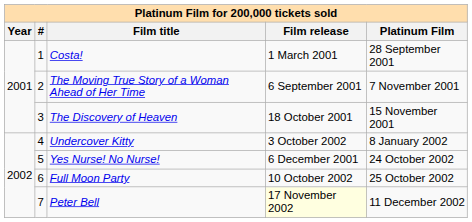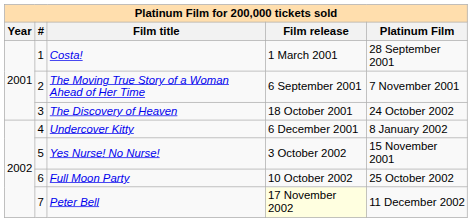 <table class="wikitable">
 <tr>
 <th colspan="5" style="background: #ffdead;">Platinum Film for 200,000 tickets sold</th>
 </tr>
 <tr>
 <th>Year</th>
 <th style="width: 10px;">#</th>
 <th style="width: 300px;">Film title</th>
 <th style="width: 135px;">Film release</th>
 <th style="width: 135px;">Platinum Film</th>
 </tr>
 <tr>
 <td rowspan="3">2001</td>
 <td>1</td>
 <td><em><a href='#'>Costa!</a></em></td>
 <td>1 March 2001</td>
 <td>28 September 2001</td>
 </tr>
 <tr>
 <td>2</td>
 <td><em><a href='#'>The Moving True Story of a Woman Ahead of Her Time</a></em></td>
 <td>6 September 2001</td>
 <td>7 November 2001</td>
 </tr>
 <tr>
 <td>3</td>
 <td><em><a href='#'>The Discovery of Heaven</a></em></td>
 <td>18 October 2001</td>
-<td>15 November 2001</td>
+<td>24 October 2002</td>
 </tr>
 <tr>
 <td rowspan="4">2002</td>
 <td>4</td>
 <td><em><a href='#'>Undercover Kitty</a></em></td>
-<td>3 October 2002</td>
+<td>6 December 2001</td>
 <td>8 January 2002</td>
 </tr>
 <tr>
 <td>5</td>
 <td><em><a href='#'>Yes Nurse! No Nurse!</a></em></td>
-<td>6 December 2001</td>
-<td>24 October 2002</td>
+<td>3 October 2002</td>
+<td>15 November 2001</td>
 </tr>
 <tr>
 <td>6</td>
 <td><em><a href='#'>Full Moon Party</a></em></td>
 <td>10 October 2002</td>
 <td>25 October 2002</td>
 </tr>
 <tr>
 <td>7</td>
 <td><em><a href='#'>Peter Bell</a></em></td>
 <td style="background: lightyellow;">17 November 2002</td>
 <td>11 December 2002</td>
 </tr>
 </table>
